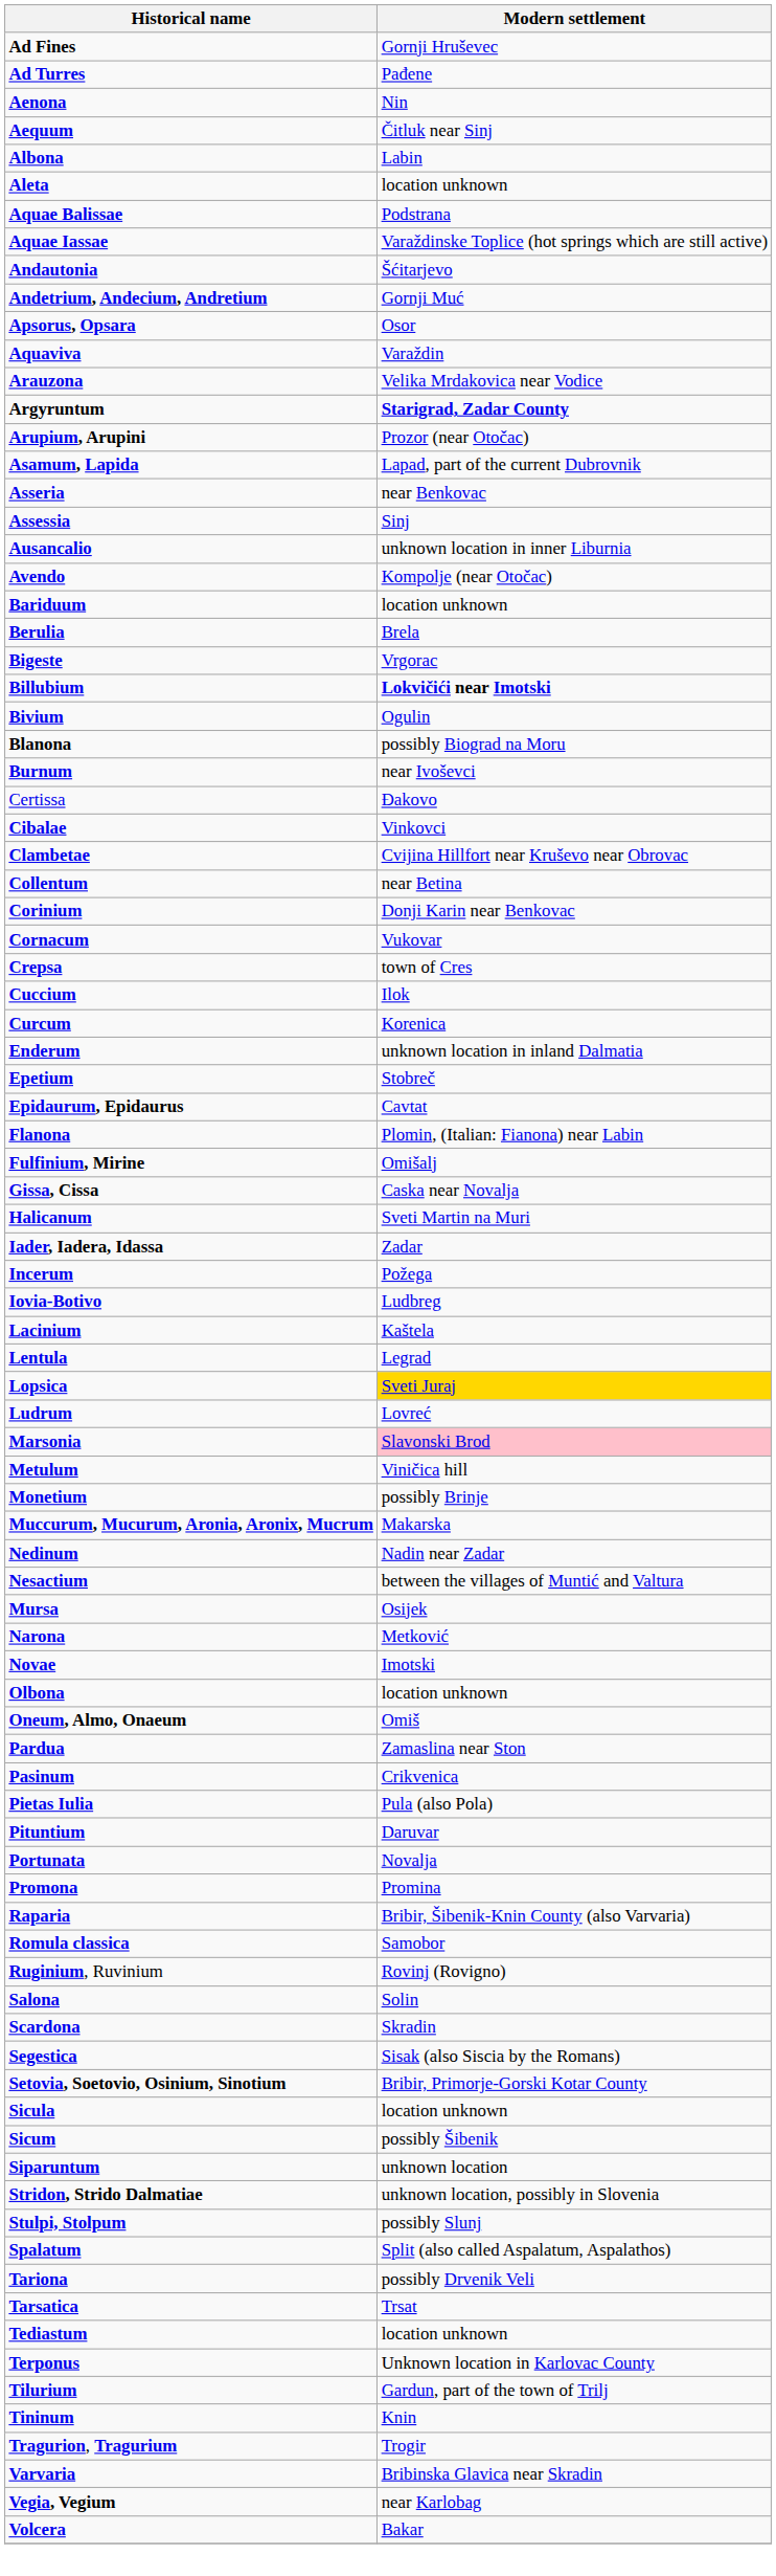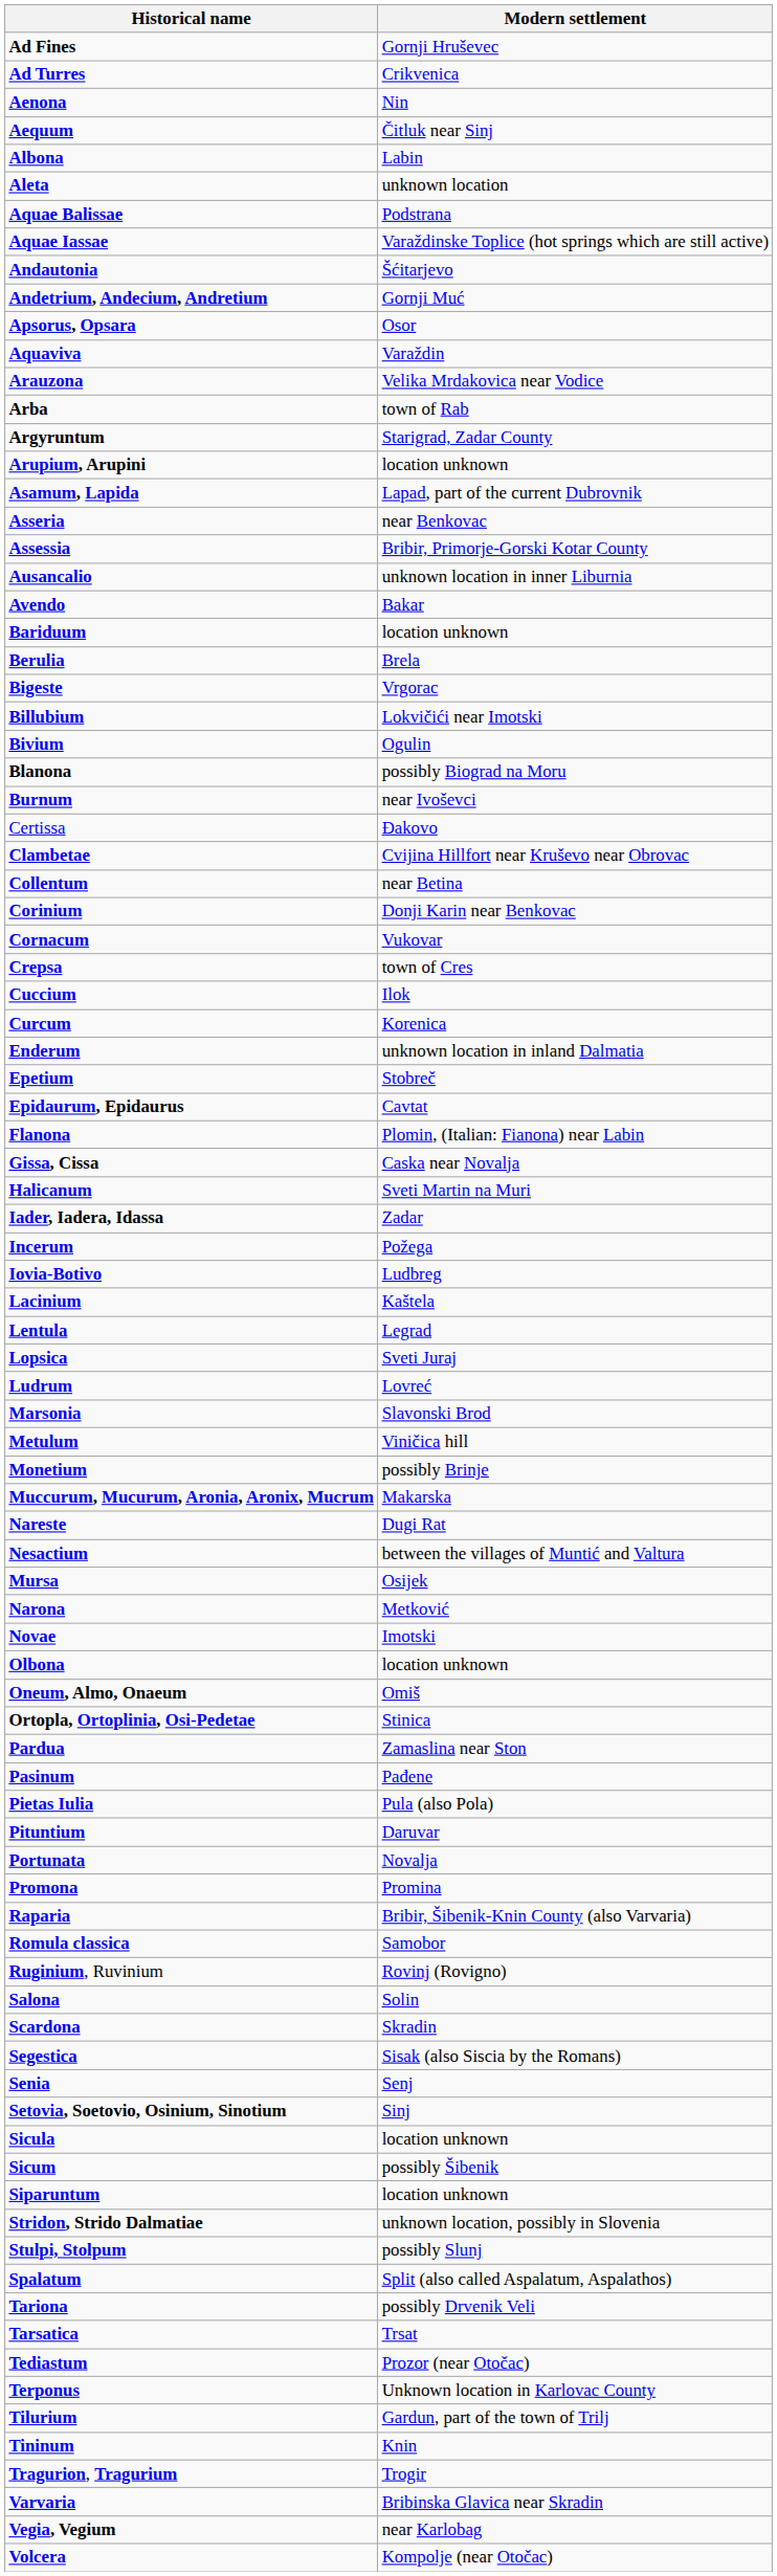 <table class="wikitable">
 <tr>
 <th>Historical name</th>
 <th>Modern settlement</th>
 </tr>
 <tr>
 <td><strong>Ad Fines</strong></td>
 <td><a href='#'>Gornji Hruševec</a></td>
 </tr>
 <tr>
 <td><strong><a href='#'>Ad Turres</a></strong></td>
-<td><a href='#'>Pađene</a></td>
+<td><a href='#'>Crikvenica</a></td>
 </tr>
 <tr>
 <td><strong><a href='#'>Aenona</a></strong></td>
 <td><a href='#'>Nin</a></td>
 </tr>
 <tr>
 <td><strong><a href='#'>Aequum</a></strong></td>
 <td><a href='#'>Čitluk</a> near <a href='#'>Sinj</a></td>
 </tr>
 <tr>
 <td><strong><a href='#'>Albona</a></strong></td>
 <td><a href='#'>Labin</a></td>
 </tr>
 <tr>
 <td><strong><a href='#'>Aleta</a></strong></td>
-<td>location unknown</td>
+<td>unknown location</td>
 </tr>
 <tr>
 <td><strong><a href='#'>Aquae Balissae</a></strong></td>
 <td><a href='#'>Podstrana</a></td>
 </tr>
 <tr>
 <td><strong><a href='#'>Aquae Iassae</a></strong></td>
 <td><a href='#'>Varaždinske Toplice</a> (hot springs which are still active)</td>
 </tr>
 <tr>
 <td><strong><a href='#'>Andautonia</a></strong></td>
 <td><a href='#'>Šćitarjevo</a></td>
 </tr>
 <tr>
 <td><strong><a href='#'>Andetrium</a>, <a href='#'>Andecium</a>, <a href='#'>Andretium</a></strong></td>
 <td><a href='#'>Gornji Muć</a></td>
 </tr>
 <tr>
 <td><strong><a href='#'>Apsorus</a>, <a href='#'>Opsara</a></strong></td>
 <td><a href='#'>Osor</a></td>
 </tr>
 <tr>
 <td><strong><a href='#'>Aquaviva</a></strong></td>
 <td><a href='#'>Varaždin</a></td>
 </tr>
 <tr>
 <td><strong><a href='#'>Arauzona</a></strong></td>
 <td><a href='#'>Velika Mrdakovica</a> near <a href='#'>Vodice</a></td>
 </tr>
 <tr>
+<td><strong>Arba</strong></td>
+<td>town of <a href='#'>Rab</a></td>
+</tr>
+<tr>
 <td><strong>Argyruntum</strong></td>
-<td><strong><a href='#'>Starigrad, Zadar County</a></strong></td>
+<td><a href='#'>Starigrad, Zadar County</a></td>
 </tr>
 <tr>
 <td><strong><a href='#'>Arupium</a>, Arupini</strong></td>
-<td><a href='#'>Prozor</a> (near <a href='#'>Otočac</a>)</td>
+<td>location unknown</td>
 </tr>
 <tr>
 <td><strong><a href='#'>Asamum</a>, <a href='#'>Lapida</a></strong></td>
 <td><a href='#'>Lapad</a>, part of the current <a href='#'>Dubrovnik</a></td>
 </tr>
 <tr>
 <td><strong><a href='#'>Asseria</a></strong></td>
 <td>near <a href='#'>Benkovac</a></td>
 </tr>
 <tr>
 <td><strong><a href='#'>Assessia</a></strong></td>
-<td><a href='#'>Sinj</a></td>
+<td><a href='#'>Bribir, Primorje-Gorski Kotar County</a></td>
 </tr>
 <tr>
 <td><strong><a href='#'>Ausancalio</a></strong></td>
 <td>unknown location in inner <a href='#'>Liburnia</a></td>
 </tr>
 <tr>
 <td><strong><a href='#'>Avendo</a></strong></td>
-<td><a href='#'>Kompolje</a> (near <a href='#'>Otočac</a>)</td>
+<td><a href='#'>Bakar</a></td>
 </tr>
 <tr>
 <td><strong><a href='#'>Bariduum</a></strong></td>
 <td>location unknown</td>
 </tr>
 <tr>
 <td><strong><a href='#'>Berulia</a></strong></td>
 <td><a href='#'>Brela</a></td>
 </tr>
 <tr>
 <td><strong><a href='#'>Bigeste</a></strong></td>
 <td><a href='#'>Vrgorac</a></td>
 </tr>
 <tr>
 <td><strong><a href='#'>Billubium</a></strong></td>
-<td><strong><a href='#'>Lokvičići</a> near <a href='#'>Imotski</a></strong></td>
+<td><a href='#'>Lokvičići</a> near <a href='#'>Imotski</a></td>
 </tr>
 <tr>
 <td><strong><a href='#'>Bivium</a></strong></td>
 <td><a href='#'>Ogulin</a></td>
 </tr>
 <tr>
 <td><strong>Blanona</strong></td>
 <td>possibly <a href='#'>Biograd na Moru</a></td>
 </tr>
 <tr>
 <td><strong><a href='#'>Burnum</a></strong></td>
 <td>near <a href='#'>Ivoševci</a></td>
 </tr>
 <tr>
 <td><a href='#'>Certissa</a></td>
 <td><a href='#'>Đakovo</a></td>
-</tr>
-<tr>
-<td><strong><a href='#'>Cibalae</a></strong></td>
-<td><a href='#'>Vinkovci</a></td>
 </tr>
 <tr>
 <td><strong><a href='#'>Clambetae</a></strong></td>
 <td><a href='#'>Cvijina Hillfort</a> near <a href='#'>Kruševo</a> near <a href='#'>Obrovac</a></td>
 </tr>
 <tr>
 <td><strong><a href='#'>Collentum</a></strong></td>
 <td>near <a href='#'>Betina</a></td>
 </tr>
 <tr>
 <td><strong><a href='#'>Corinium</a></strong></td>
 <td><a href='#'>Donji Karin</a> near <a href='#'>Benkovac</a></td>
 </tr>
 <tr>
 <td><strong><a href='#'>Cornacum</a></strong></td>
 <td><a href='#'>Vukovar</a></td>
 </tr>
 <tr>
 <td><strong><a href='#'>Crepsa</a></strong></td>
 <td>town of <a href='#'>Cres</a></td>
 </tr>
 <tr>
 <td><strong><a href='#'>Cuccium</a></strong></td>
 <td><a href='#'>Ilok</a></td>
 </tr>
 <tr>
 <td><strong><a href='#'>Curcum</a></strong></td>
 <td><a href='#'>Korenica</a></td>
 </tr>
 <tr>
 <td><strong><a href='#'>Enderum</a></strong></td>
 <td>unknown location in inland <a href='#'>Dalmatia</a></td>
 </tr>
 <tr>
 <td><strong><a href='#'>Epetium</a></strong></td>
 <td><a href='#'>Stobreč</a></td>
 </tr>
 <tr>
 <td><strong><a href='#'>Epidaurum</a>, Epidaurus</strong></td>
 <td><a href='#'>Cavtat</a></td>
 </tr>
 <tr>
 <td><strong><a href='#'>Flanona</a></strong></td>
 <td><a href='#'>Plomin</a>, (Italian: <a href='#'>Fianona</a>) near <a href='#'>Labin</a></td>
 </tr>
 <tr>
-<td><strong><a href='#'>Fulfinium</a>, Mirine</strong></td>
-<td><a href='#'>Omišalj</a></td>
-</tr>
-<tr>
 <td><strong><a href='#'>Gissa</a>, Cissa</strong></td>
 <td><a href='#'>Caska</a> near <a href='#'>Novalja</a></td>
 </tr>
 <tr>
 <td><strong><a href='#'>Halicanum</a></strong></td>
 <td><a href='#'>Sveti Martin na Muri</a></td>
 </tr>
 <tr>
 <td><strong><a href='#'>Iader</a>, Iadera, Idassa</strong></td>
 <td><a href='#'>Zadar</a></td>
 </tr>
 <tr>
 <td><strong><a href='#'>Incerum</a></strong></td>
 <td><a href='#'>Požega</a></td>
 </tr>
 <tr>
 <td><strong><a href='#'>Iovia-Botivo</a></strong></td>
 <td><a href='#'>Ludbreg</a></td>
 </tr>
 <tr>
 <td><strong><a href='#'>Lacinium</a></strong></td>
 <td><a href='#'>Kaštela</a></td>
 </tr>
 <tr>
 <td><strong><a href='#'>Lentula</a></strong></td>
 <td><a href='#'>Legrad</a></td>
 </tr>
 <tr>
 <td><strong><a href='#'>Lopsica</a></strong></td>
-<td style="background: gold;"><a href='#'>Sveti Juraj</a></td>
+<td><a href='#'>Sveti Juraj</a></td>
 </tr>
 <tr>
 <td><strong><a href='#'>Ludrum</a></strong></td>
 <td><a href='#'>Lovreć</a></td>
 </tr>
 <tr>
 <td><strong><a href='#'>Marsonia</a></strong></td>
-<td style="background: pink;"><a href='#'>Slavonski Brod</a></td>
+<td><a href='#'>Slavonski Brod</a></td>
 </tr>
 <tr>
 <td><strong><a href='#'>Metulum</a></strong></td>
 <td><a href='#'>Viničica</a> hill</td>
 </tr>
 <tr>
 <td><strong><a href='#'>Monetium</a></strong></td>
 <td>possibly <a href='#'>Brinje</a></td>
 </tr>
 <tr>
 <td><strong><a href='#'>Muccurum</a>, <a href='#'>Mucurum</a>, <a href='#'>Aronia</a>, <a href='#'>Aronix</a>, <a href='#'>Mucrum</a></strong></td>
 <td><a href='#'>Makarska</a></td>
 </tr>
 <tr>
-<td><strong><a href='#'>Nedinum</a></strong></td>
-<td><a href='#'>Nadin</a> near <a href='#'>Zadar</a></td>
+<td><strong><a href='#'>Nareste</a></strong></td>
+<td><a href='#'>Dugi Rat</a></td>
 </tr>
 <tr>
 <td><strong><a href='#'>Nesactium</a></strong></td>
 <td>between the villages of <a href='#'>Muntić</a> and <a href='#'>Valtura</a></td>
 </tr>
 <tr>
 <td><strong><a href='#'>Mursa</a></strong></td>
 <td><a href='#'>Osijek</a></td>
 </tr>
 <tr>
 <td><strong><a href='#'>Narona</a></strong></td>
 <td><a href='#'>Metković</a></td>
 </tr>
 <tr>
 <td><strong><a href='#'>Novae</a></strong></td>
 <td><a href='#'>Imotski</a></td>
 </tr>
 <tr>
 <td><strong><a href='#'>Olbona</a></strong></td>
 <td>location unknown</td>
 </tr>
 <tr>
 <td><strong><a href='#'>Oneum</a>, Almo, Onaeum</strong></td>
 <td><a href='#'>Omiš</a></td>
 </tr>
 <tr>
+<td><strong>Ortopla, <a href='#'>Ortoplinia</a>, <a href='#'>Osi-Pedetae</a></strong></td>
+<td><a href='#'>Stinica</a></td>
+</tr>
+<tr>
 <td><strong><a href='#'>Pardua</a></strong></td>
 <td><a href='#'>Zamaslina</a> near <a href='#'>Ston</a></td>
 </tr>
 <tr>
 <td><strong><a href='#'>Pasinum</a></strong></td>
-<td><a href='#'>Crikvenica</a></td>
+<td><a href='#'>Pađene</a></td>
 </tr>
 <tr>
 <td><strong><a href='#'>Pietas Iulia</a></strong></td>
 <td><a href='#'>Pula</a> (also Pola)</td>
 </tr>
 <tr>
 <td><strong><a href='#'>Pituntium</a></strong></td>
 <td><a href='#'>Daruvar</a></td>
 </tr>
 <tr>
 <td><strong><a href='#'>Portunata</a></strong></td>
 <td><a href='#'>Novalja</a></td>
 </tr>
 <tr>
 <td><strong><a href='#'>Promona</a></strong></td>
 <td><a href='#'>Promina</a></td>
 </tr>
 <tr>
 <td><strong><a href='#'>Raparia</a></strong></td>
 <td><a href='#'>Bribir, Šibenik-Knin County</a> (also Varvaria)</td>
 </tr>
 <tr>
 <td><strong><a href='#'>Romula classica</a></strong></td>
 <td><a href='#'>Samobor</a></td>
 </tr>
 <tr>
 <td><strong><a href='#'>Ruginium</a></strong>, Ruvinium</td>
 <td><a href='#'>Rovinj</a> (Rovigno)</td>
 </tr>
 <tr>
 <td><strong><a href='#'>Salona</a></strong></td>
 <td><a href='#'>Solin</a></td>
 </tr>
 <tr>
 <td><strong><a href='#'>Scardona</a></strong></td>
 <td><a href='#'>Skradin</a></td>
 </tr>
 <tr>
 <td><strong><a href='#'>Segestica</a></strong></td>
 <td><a href='#'>Sisak</a> (also Siscia by the Romans)</td>
 </tr>
 <tr>
+<td><strong><a href='#'>Senia</a></strong></td>
+<td><a href='#'>Senj</a></td>
+</tr>
+<tr>
 <td><strong><a href='#'>Setovia</a>, Soetovio, Osinium, Sinotium</strong></td>
-<td><a href='#'>Bribir, Primorje-Gorski Kotar County</a></td>
+<td><a href='#'>Sinj</a></td>
 </tr>
 <tr>
 <td><strong><a href='#'>Sicula</a></strong></td>
 <td>location unknown</td>
 </tr>
 <tr>
 <td><strong><a href='#'>Sicum</a></strong></td>
 <td>possibly <a href='#'>Šibenik</a></td>
 </tr>
 <tr>
 <td><strong><a href='#'>Siparuntum</a></strong></td>
-<td>unknown location</td>
+<td>location unknown</td>
 </tr>
 <tr>
 <td><strong><a href='#'>Stridon</a>, Strido Dalmatiae</strong></td>
 <td>unknown location, possibly in Slovenia</td>
 </tr>
 <tr>
 <td><strong><a href='#'>Stulpi, Stolpum</a></strong></td>
 <td>possibly <a href='#'>Slunj</a></td>
 </tr>
 <tr>
 <td><strong><a href='#'>Spalatum</a></strong></td>
 <td><a href='#'>Split</a> (also called Aspalatum, Aspalathos)</td>
 </tr>
 <tr>
 <td><strong><a href='#'>Tariona</a></strong></td>
 <td>possibly <a href='#'>Drvenik Veli</a></td>
 </tr>
 <tr>
 <td><strong><a href='#'>Tarsatica</a></strong></td>
 <td><a href='#'>Trsat</a></td>
 </tr>
 <tr>
 <td><strong><a href='#'>Tediastum</a></strong></td>
-<td>location unknown</td>
+<td><a href='#'>Prozor</a> (near <a href='#'>Otočac</a>)</td>
 </tr>
 <tr>
 <td><strong><a href='#'>Terponus</a></strong></td>
 <td>Unknown location in <a href='#'>Karlovac County</a></td>
 </tr>
 <tr>
 <td><strong><a href='#'>Tilurium</a></strong></td>
 <td><a href='#'>Gardun</a>, part of the town of <a href='#'>Trilj</a></td>
 </tr>
 <tr>
 <td><strong><a href='#'>Tininum</a></strong></td>
 <td><a href='#'>Knin</a></td>
 </tr>
 <tr>
 <td><strong><a href='#'>Tragurion</a></strong>, <strong><a href='#'>Tragurium</a></strong></td>
 <td><a href='#'>Trogir</a></td>
 </tr>
 <tr>
 <td><strong><a href='#'>Varvaria</a></strong></td>
 <td><a href='#'>Bribinska Glavica</a> near <a href='#'>Skradin</a></td>
 </tr>
 <tr>
 <td><strong><a href='#'>Vegia</a>, Vegium</strong></td>
 <td>near <a href='#'>Karlobag</a></td>
 </tr>
 <tr>
 <td><strong><a href='#'>Volcera</a></strong></td>
-<td><a href='#'>Bakar</a></td>
+<td><a href='#'>Kompolje</a> (near <a href='#'>Otočac</a>)</td>
 </tr>
 <tr>
 </tr>
 </table>
